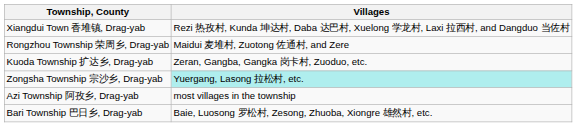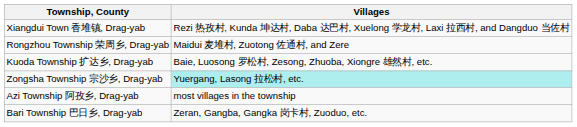 <table class="wikitable sortable">
 <tr>
 <th>Township, County</th>
 <th>Villages</th>
 </tr>
 <tr>
 <td>Xiangdui Town 香堆镇, Drag-yab</td>
 <td>Rezi 热孜村, Kunda 坤达村, Daba 达巴村, Xuelong 学龙村, Laxi 拉西村, and Dangduo 当佐村</td>
 </tr>
 <tr>
 <td>Rongzhou Township 荣周乡, Drag-yab</td>
 <td>Maidui 麦堆村, Zuotong 佐通村, and Zere</td>
 </tr>
 <tr>
 <td>Kuoda Township 扩达乡, Drag-yab</td>
-<td>Zeran, Gangba, Gangka 岗卡村, Zuoduo, etc.</td>
+<td>Baie, Luosong 罗松村, Zesong, Zhuoba, Xiongre 雄然村, etc.</td>
 </tr>
 <tr>
 <td>Zongsha Township 宗沙乡, Drag-yab</td>
 <td style="background: paleturquoise;">Yuergang, Lasong 拉松村, etc.</td>
 </tr>
 <tr>
 <td>Azi Township 阿孜乡, Drag-yab</td>
 <td>most villages in the township</td>
 </tr>
 <tr>
 <td>Bari Township 巴日乡, Drag-yab</td>
-<td>Baie, Luosong 罗松村, Zesong, Zhuoba, Xiongre 雄然村, etc.</td>
+<td>Zeran, Gangba, Gangka 岗卡村, Zuoduo, etc.</td>
 </tr>
 </table>
